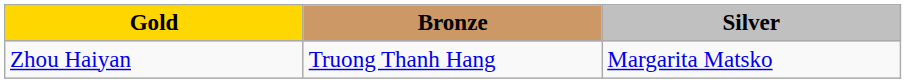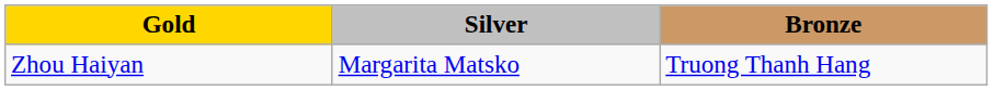 <table class="wikitable" style="text-align:left">
 <tr align="center">
 <td width=200 bgcolor=gold><strong>Gold</strong></td>
+<td width=200 bgcolor=silver><strong>Silver</strong></td>
 <td width=200 bgcolor=CC9966><strong>Bronze</strong></td>
-<td width=200 bgcolor=silver><strong>Silver</strong></td>
 </tr>
 <tr>
 <td><a href='#'>Zhou Haiyan</a><br><em></em></td>
+<td><a href='#'>Margarita Matsko</a><br><em></em></td>
 <td><a href='#'>Truong Thanh Hang</a><br><em></em></td>
-<td><a href='#'>Margarita Matsko</a><br><em></em></td>
 </tr>
 </table>
